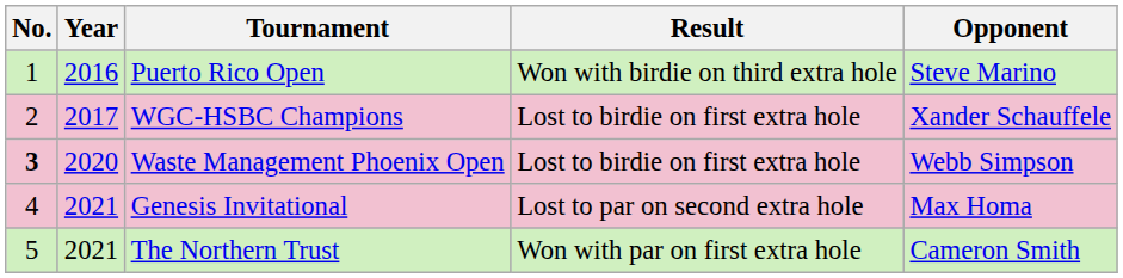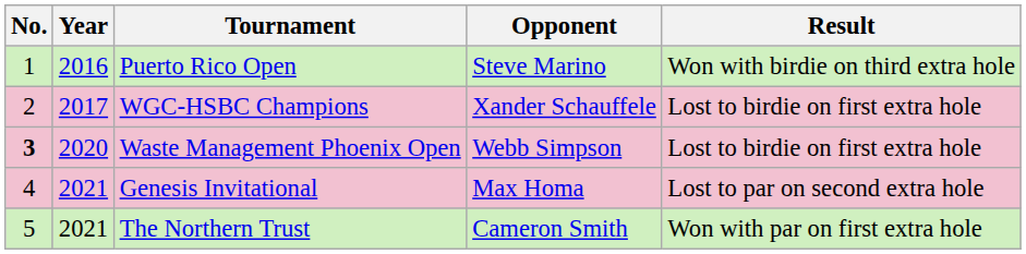 <table class="wikitable" style="font-size:95%;">
 <tr>
 <th>No.</th>
 <th>Year</th>
 <th>Tournament</th>
+<th>Opponent</th>
 <th>Result</th>
-<th>Opponent</th>
 </tr>
 <tr style="background:#d0f0c0;">
 <td align=center>1</td>
 <td align=center><a href='#'>2016</a></td>
 <td><a href='#'>Puerto Rico Open</a></td>
+<td> <a href='#'>Steve Marino</a></td>
 <td>Won with birdie on third extra hole</td>
-<td> <a href='#'>Steve Marino</a></td>
 </tr>
 <tr style="background:#F2C1D1;">
 <td align=center>2</td>
 <td align=center><a href='#'>2017</a></td>
 <td><a href='#'>WGC-HSBC Champions</a></td>
+<td> <a href='#'>Xander Schauffele</a></td>
 <td>Lost to birdie on first extra hole</td>
-<td> <a href='#'>Xander Schauffele</a></td>
 </tr>
 <tr style="background:#F2C1D1;">
 <td align=center><strong>3</strong></td>
 <td align=center><a href='#'>2020</a></td>
 <td><a href='#'>Waste Management Phoenix Open</a></td>
+<td> <a href='#'>Webb Simpson</a></td>
 <td>Lost to birdie on first extra hole</td>
-<td> <a href='#'>Webb Simpson</a></td>
 </tr>
 <tr style="background:#F2C1D1;">
 <td align=center>4</td>
 <td align=center><a href='#'>2021</a></td>
 <td><a href='#'>Genesis Invitational</a></td>
+<td> <a href='#'>Max Homa</a></td>
 <td>Lost to par on second extra hole</td>
-<td> <a href='#'>Max Homa</a></td>
 </tr>
 <tr style="background:#D0F0C0;">
 <td align=center>5</td>
 <td align=center>2021</td>
 <td><a href='#'>The Northern Trust</a></td>
+<td> <a href='#'>Cameron Smith</a></td>
 <td>Won with par on first extra hole</td>
-<td> <a href='#'>Cameron Smith</a></td>
 </tr>
 </table>
